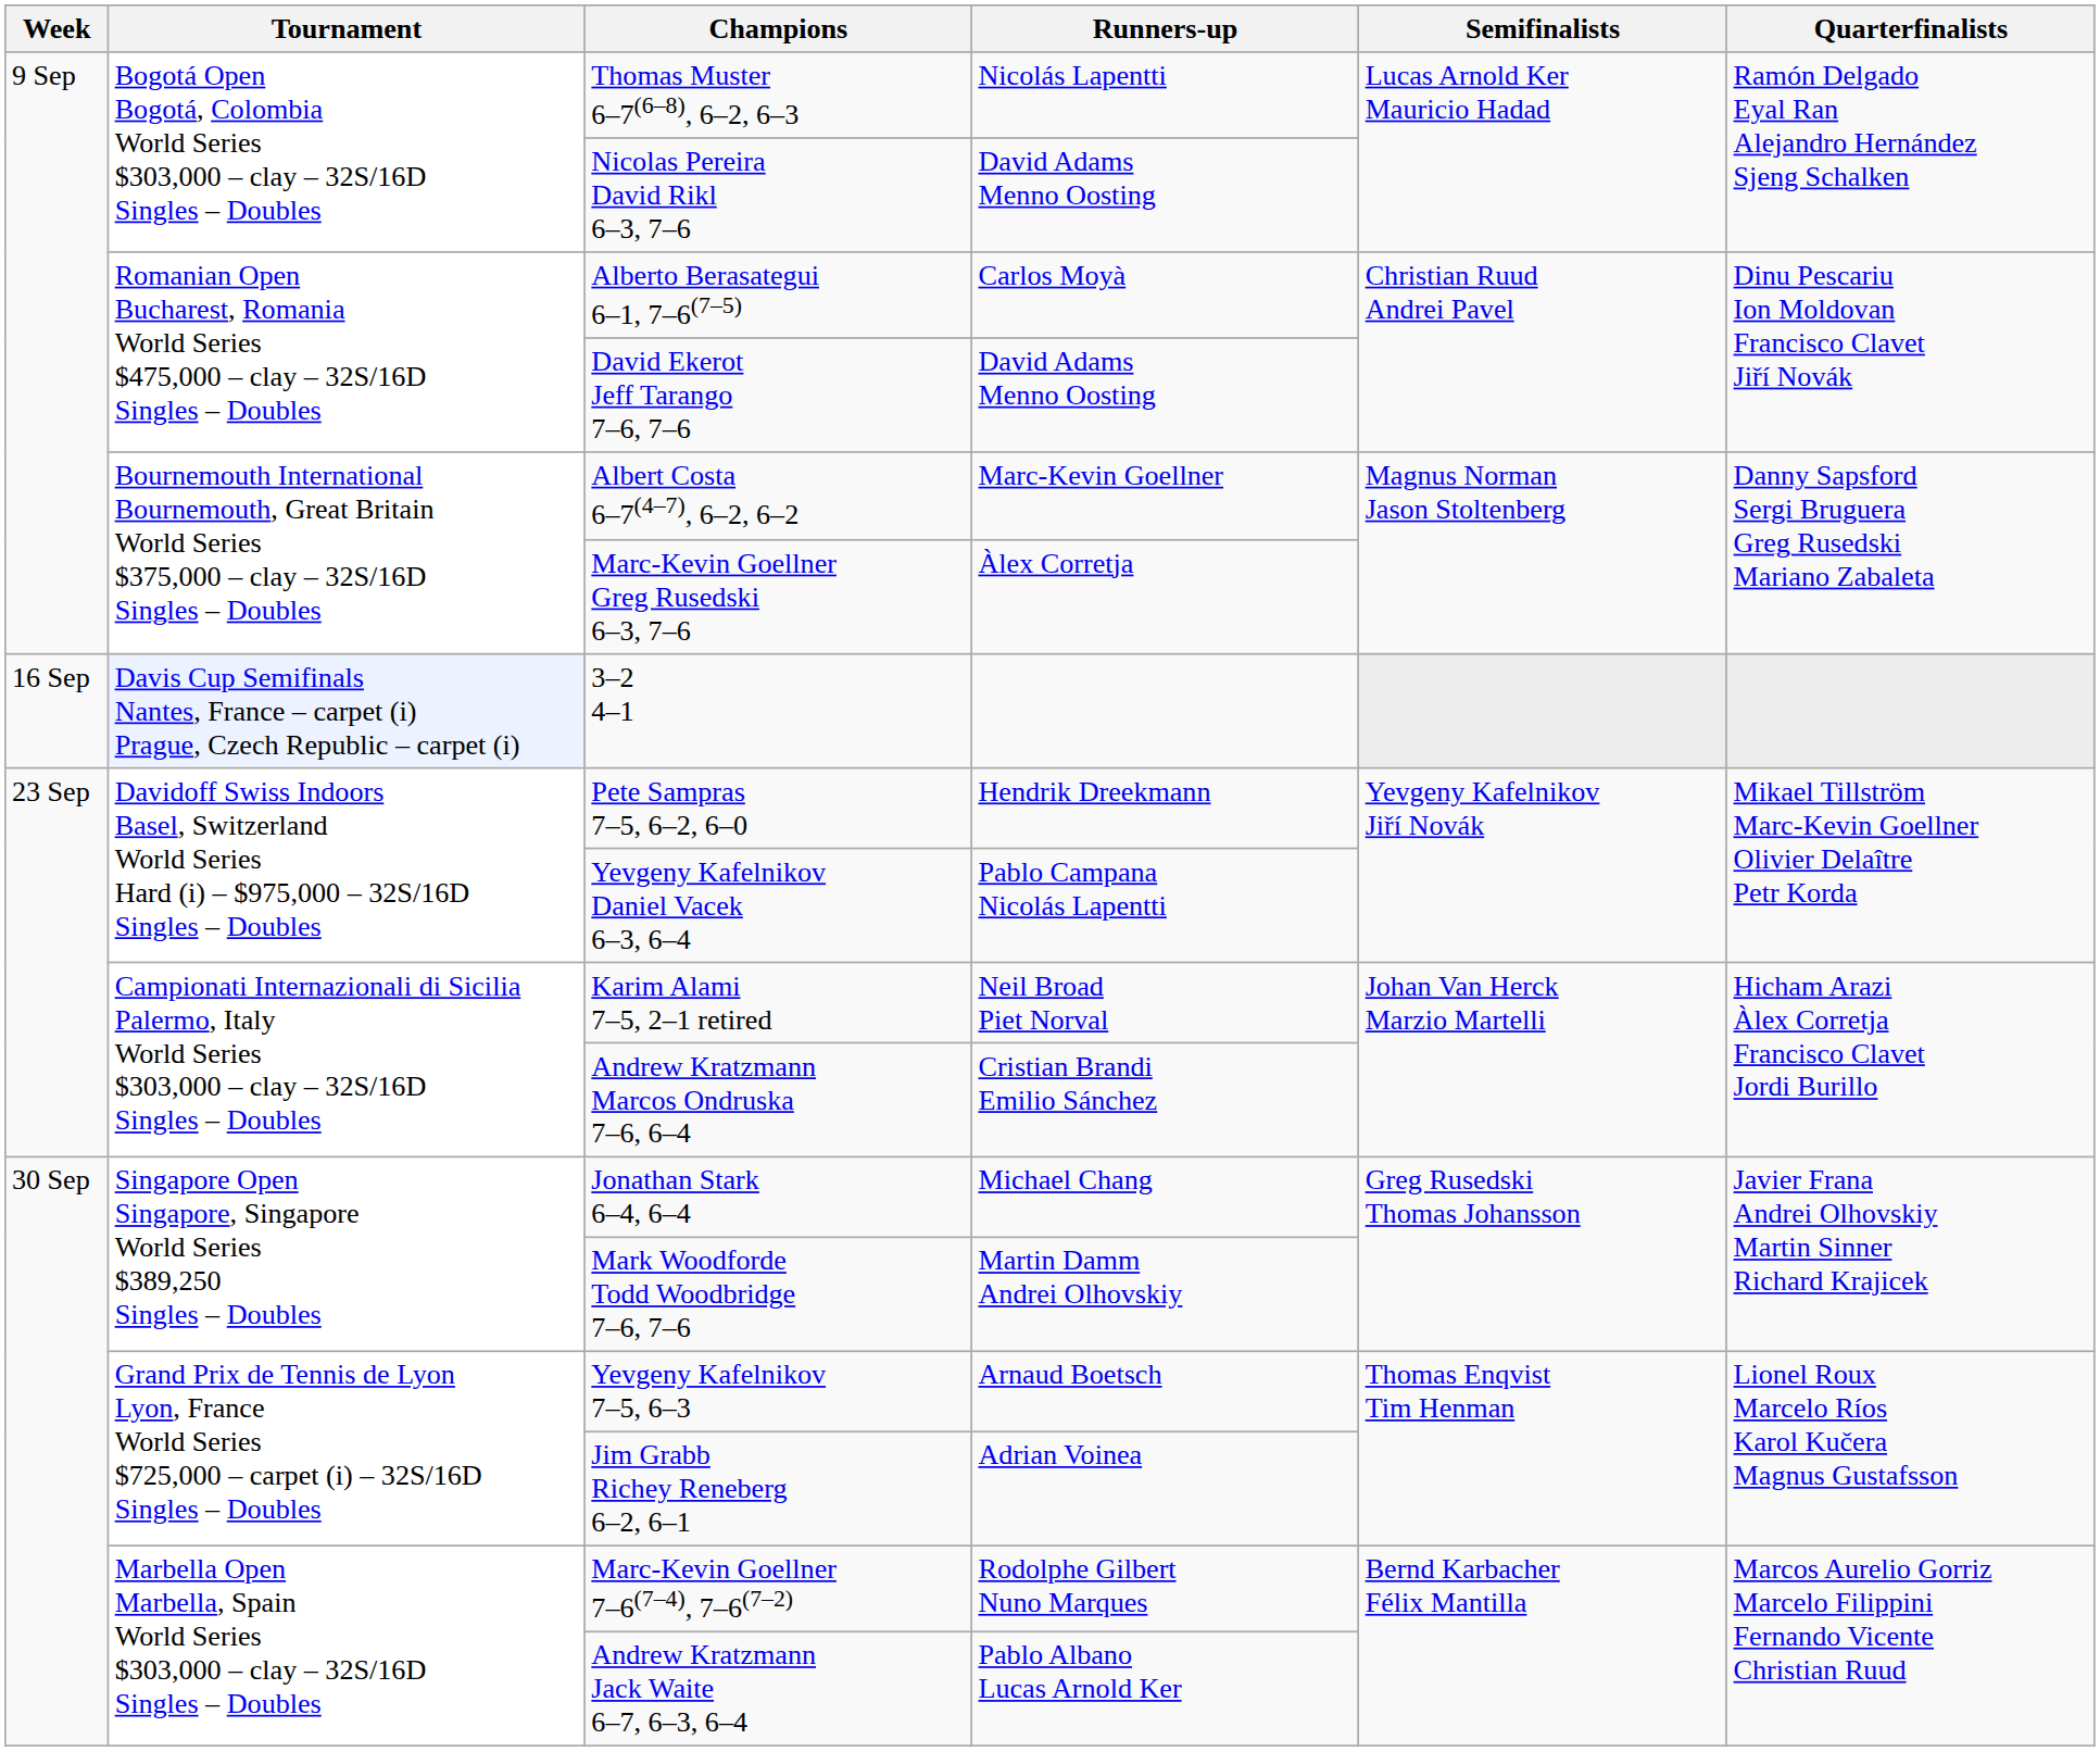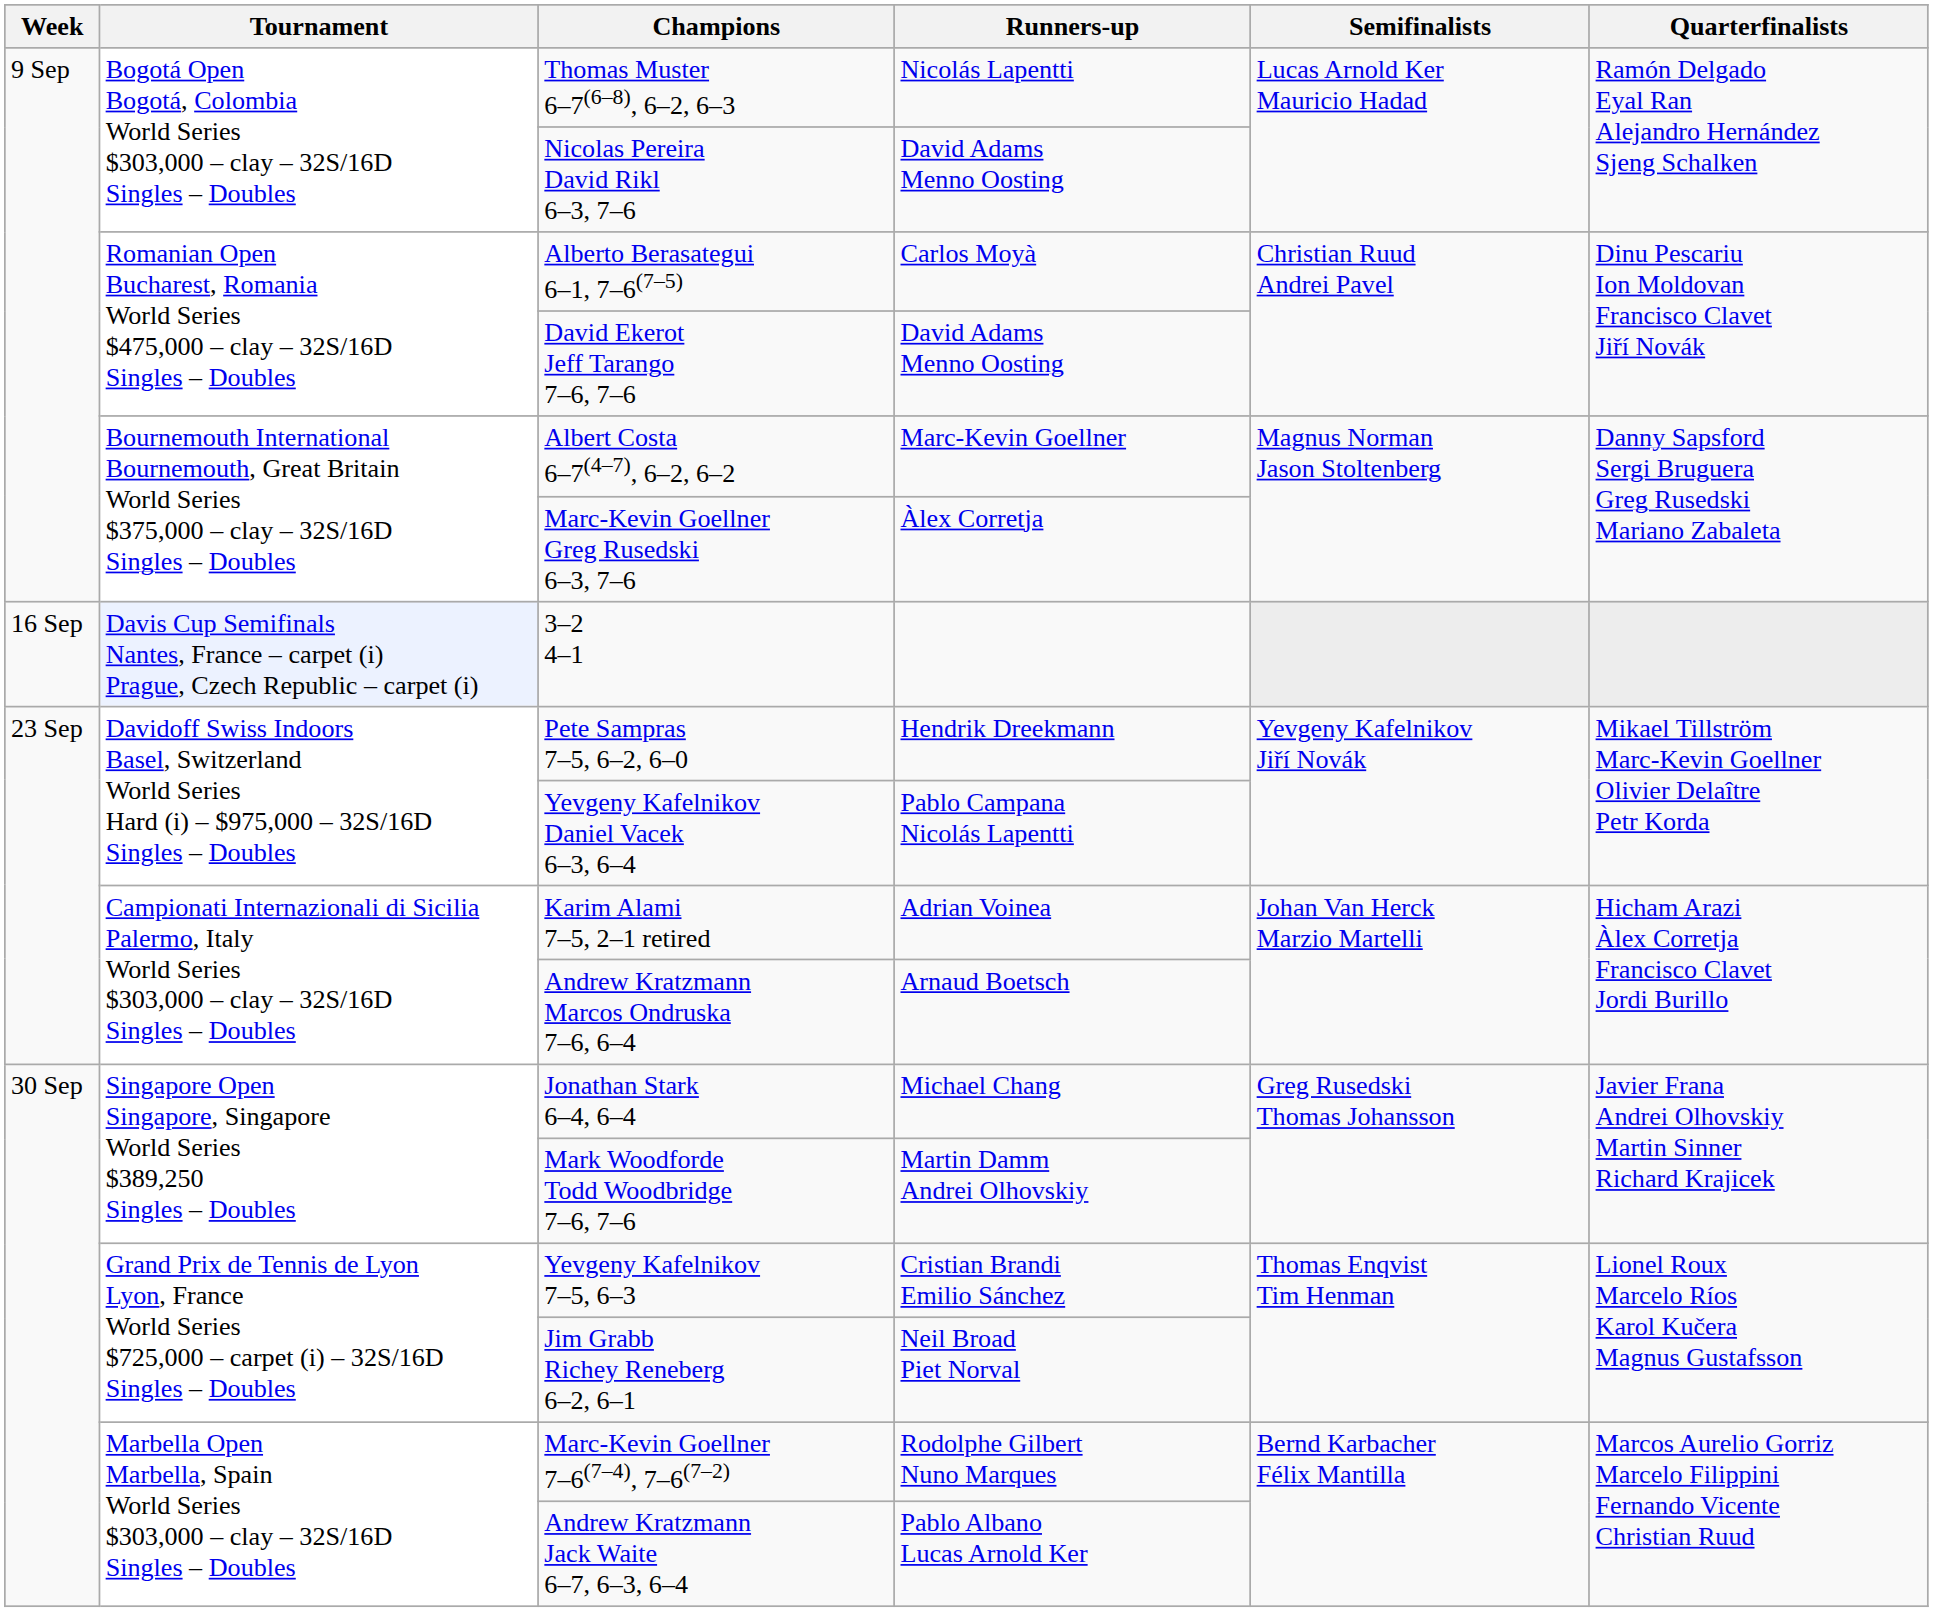 <table class=wikitable style=font-size:95%>
 <tr>
 <th style="width:48px;">Week</th>
 <th style="width:248px;">Tournament</th>
 <th style="width:200px;">Champions</th>
 <th style="width:200px;">Runners-up</th>
 <th style="width:190px;">Semifinalists</th>
 <th style="width:190px;">Quarterfinalists</th>
 </tr>
 <tr valign=top>
 <td rowspan=6>9 Sep</td>
 <td style="background:#FFF;" rowspan=2><a href='#'>Bogotá Open</a><br> <a href='#'>Bogotá</a>, <a href='#'>Colombia</a><br>World Series<br>$303,000 – clay – 32S/16D<br><a href='#'>Singles</a> – <a href='#'>Doubles</a></td>
 <td> <a href='#'>Thomas Muster</a><br> 6–7<sup>(6–8)</sup>, 6–2, 6–3</td>
 <td> <a href='#'>Nicolás Lapentti</a></td>
 <td rowspan=2> <a href='#'>Lucas Arnold Ker</a><br> <a href='#'>Mauricio Hadad</a></td>
 <td rowspan=2> <a href='#'>Ramón Delgado</a><br> <a href='#'>Eyal Ran</a><br> <a href='#'>Alejandro Hernández</a><br> <a href='#'>Sjeng Schalken</a></td>
 </tr>
 <tr valign=top>
 <td> <a href='#'>Nicolas Pereira</a><br> <a href='#'>David Rikl</a><br> 6–3, 7–6</td>
 <td> <a href='#'>David Adams</a><br> <a href='#'>Menno Oosting</a></td>
 </tr>
 <tr valign=top>
 <td style="background:#FFF;" rowspan=2><a href='#'>Romanian Open</a><br> <a href='#'>Bucharest</a>, <a href='#'>Romania</a><br>World Series<br>$475,000 – clay – 32S/16D<br><a href='#'>Singles</a> – <a href='#'>Doubles</a></td>
 <td> <a href='#'>Alberto Berasategui</a><br> 6–1, 7–6<sup>(7–5)</sup></td>
 <td> <a href='#'>Carlos Moyà</a></td>
 <td rowspan=2> <a href='#'>Christian Ruud</a><br> <a href='#'>Andrei Pavel</a></td>
 <td rowspan=2> <a href='#'>Dinu Pescariu</a><br> <a href='#'>Ion Moldovan</a><br> <a href='#'>Francisco Clavet</a><br> <a href='#'>Jiří Novák</a></td>
 </tr>
 <tr valign=top>
 <td> <a href='#'>David Ekerot</a><br> <a href='#'>Jeff Tarango</a><br> 7–6, 7–6</td>
 <td> <a href='#'>David Adams</a><br> <a href='#'>Menno Oosting</a></td>
 </tr>
 <tr valign=top>
 <td style="background:#FFF;" rowspan=2><a href='#'>Bournemouth International</a><br> <a href='#'>Bournemouth</a>, Great Britain<br>World Series<br>$375,000 – clay – 32S/16D<br><a href='#'>Singles</a> – <a href='#'>Doubles</a></td>
 <td> <a href='#'>Albert Costa</a><br> 6–7<sup>(4–7)</sup>, 6–2, 6–2</td>
 <td> <a href='#'>Marc-Kevin Goellner</a></td>
 <td rowspan=2> <a href='#'>Magnus Norman</a><br> <a href='#'>Jason Stoltenberg</a></td>
 <td rowspan=2> <a href='#'>Danny Sapsford</a><br> <a href='#'>Sergi Bruguera</a><br> <a href='#'>Greg Rusedski</a><br> <a href='#'>Mariano Zabaleta</a></td>
 </tr>
 <tr valign=top>
 <td> <a href='#'>Marc-Kevin Goellner</a><br> <a href='#'>Greg Rusedski</a><br> 6–3, 7–6</td>
 <td> <a href='#'>Àlex Corretja</a></td>
 </tr>
 <tr valign=top>
 <td rowspan=1>16 Sep</td>
 <td style="background:#ECF2FF;" rowspan=1><a href='#'>Davis Cup Semifinals</a><br> <a href='#'>Nantes</a>, France – carpet (i)<br> <a href='#'>Prague</a>, Czech Republic – carpet (i)</td>
 <td> 3–2<br> 4–1</td>
 <td><br></td>
 <td style="background:#ededed;"></td>
 <td style="background:#ededed;"></td>
 </tr>
 <tr valign=top>
 <td rowspan=4>23 Sep</td>
 <td style="background:#FFF;" rowspan=2><a href='#'>Davidoff Swiss Indoors</a><br> <a href='#'>Basel</a>, Switzerland<br>World Series<br>Hard (i) – $975,000 – 32S/16D<br><a href='#'>Singles</a> – <a href='#'>Doubles</a></td>
 <td> <a href='#'>Pete Sampras</a><br> 7–5, 6–2, 6–0</td>
 <td> <a href='#'>Hendrik Dreekmann</a></td>
 <td rowspan=2> <a href='#'>Yevgeny Kafelnikov</a><br> <a href='#'>Jiří Novák</a></td>
 <td rowspan=2> <a href='#'>Mikael Tillström</a><br> <a href='#'>Marc-Kevin Goellner</a><br> <a href='#'>Olivier Delaître</a><br> <a href='#'>Petr Korda</a></td>
 </tr>
 <tr valign=top>
 <td> <a href='#'>Yevgeny Kafelnikov</a><br> <a href='#'>Daniel Vacek</a><br> 6–3, 6–4</td>
 <td> <a href='#'>Pablo Campana</a><br> <a href='#'>Nicolás Lapentti</a></td>
 </tr>
 <tr valign=top>
 <td style="background:#FFF;" rowspan=2><a href='#'>Campionati Internazionali di Sicilia</a><br> <a href='#'>Palermo</a>, Italy<br>World Series<br>$303,000 – clay – 32S/16D<br><a href='#'>Singles</a> – <a href='#'>Doubles</a></td>
 <td> <a href='#'>Karim Alami</a><br> 7–5, 2–1 retired</td>
-<td> <a href='#'>Neil Broad</a><br> <a href='#'>Piet Norval</a></td>
+<td> <a href='#'>Adrian Voinea</a></td>
 <td rowspan=2> <a href='#'>Johan Van Herck</a><br> <a href='#'>Marzio Martelli</a></td>
 <td rowspan=2> <a href='#'>Hicham Arazi</a><br> <a href='#'>Àlex Corretja</a><br> <a href='#'>Francisco Clavet</a><br> <a href='#'>Jordi Burillo</a></td>
 </tr>
 <tr valign=top>
 <td> <a href='#'>Andrew Kratzmann</a><br> <a href='#'>Marcos Ondruska</a><br> 7–6, 6–4</td>
-<td> <a href='#'>Cristian Brandi</a><br> <a href='#'>Emilio Sánchez</a></td>
+<td> <a href='#'>Arnaud Boetsch</a></td>
 </tr>
 <tr valign=top>
 <td rowspan=6>30 Sep</td>
 <td style="background:#FFF;" rowspan=2><a href='#'>Singapore Open</a><br> <a href='#'>Singapore</a>, Singapore<br>World Series<br>$389,250<br><a href='#'>Singles</a> – <a href='#'>Doubles</a></td>
 <td> <a href='#'>Jonathan Stark</a><br> 6–4, 6–4</td>
 <td> <a href='#'>Michael Chang</a></td>
 <td rowspan=2> <a href='#'>Greg Rusedski</a><br> <a href='#'>Thomas Johansson</a></td>
 <td rowspan=2> <a href='#'>Javier Frana</a><br> <a href='#'>Andrei Olhovskiy</a><br> <a href='#'>Martin Sinner</a><br> <a href='#'>Richard Krajicek</a></td>
 </tr>
 <tr valign=top>
 <td> <a href='#'>Mark Woodforde</a><br> <a href='#'>Todd Woodbridge</a><br> 7–6, 7–6</td>
 <td> <a href='#'>Martin Damm</a><br> <a href='#'>Andrei Olhovskiy</a></td>
 </tr>
 <tr valign=top>
 <td style="background:#FFF;" rowspan=2><a href='#'>Grand Prix de Tennis de Lyon</a><br> <a href='#'>Lyon</a>, France<br>World Series<br>$725,000 – carpet (i) – 32S/16D<br><a href='#'>Singles</a> – <a href='#'>Doubles</a></td>
 <td> <a href='#'>Yevgeny Kafelnikov</a><br> 7–5, 6–3</td>
-<td> <a href='#'>Arnaud Boetsch</a></td>
+<td> <a href='#'>Cristian Brandi</a><br> <a href='#'>Emilio Sánchez</a></td>
 <td rowspan=2> <a href='#'>Thomas Enqvist</a><br> <a href='#'>Tim Henman</a></td>
 <td rowspan=2> <a href='#'>Lionel Roux</a><br> <a href='#'>Marcelo Ríos</a><br> <a href='#'>Karol Kučera</a><br> <a href='#'>Magnus Gustafsson</a></td>
 </tr>
 <tr valign=top>
 <td> <a href='#'>Jim Grabb</a><br> <a href='#'>Richey Reneberg</a><br> 6–2, 6–1</td>
-<td> <a href='#'>Adrian Voinea</a></td>
+<td> <a href='#'>Neil Broad</a><br> <a href='#'>Piet Norval</a></td>
 </tr>
 <tr valign=top>
 <td style="background:#FFF;" rowspan=2><a href='#'>Marbella Open</a><br> <a href='#'>Marbella</a>, Spain<br>World Series<br>$303,000 – clay – 32S/16D<br><a href='#'>Singles</a> – <a href='#'>Doubles</a></td>
 <td> <a href='#'>Marc-Kevin Goellner</a><br> 7–6<sup>(7–4)</sup>, 7–6<sup>(7–2)</sup></td>
 <td> <a href='#'>Rodolphe Gilbert</a><br> <a href='#'>Nuno Marques</a></td>
 <td rowspan=2> <a href='#'>Bernd Karbacher</a><br> <a href='#'>Félix Mantilla</a></td>
 <td rowspan=2> <a href='#'>Marcos Aurelio Gorriz</a><br> <a href='#'>Marcelo Filippini</a><br> <a href='#'>Fernando Vicente</a><br> <a href='#'>Christian Ruud</a></td>
 </tr>
 <tr valign=top>
 <td> <a href='#'>Andrew Kratzmann</a><br> <a href='#'>Jack Waite</a><br> 6–7, 6–3, 6–4</td>
 <td> <a href='#'>Pablo Albano</a><br> <a href='#'>Lucas Arnold Ker</a></td>
 </tr>
 </table>
